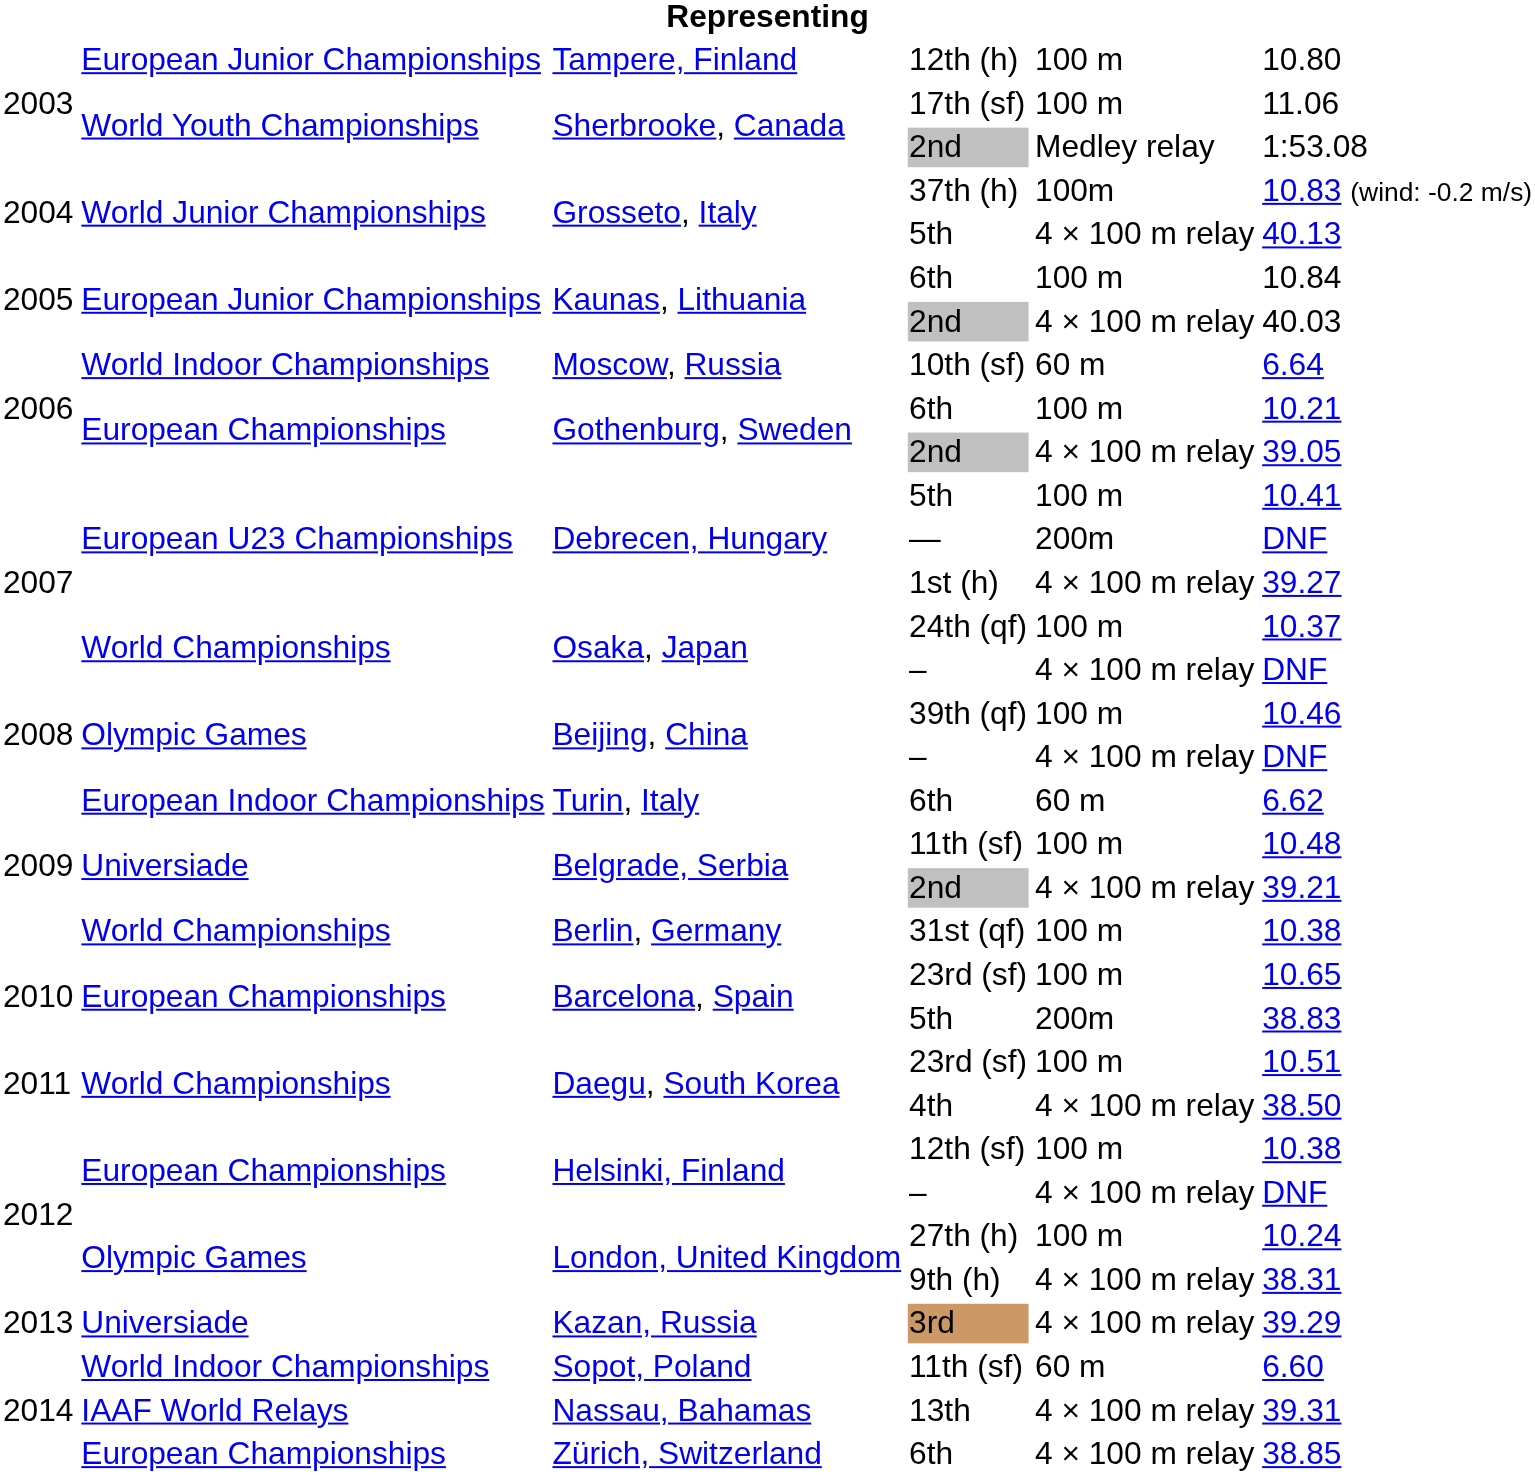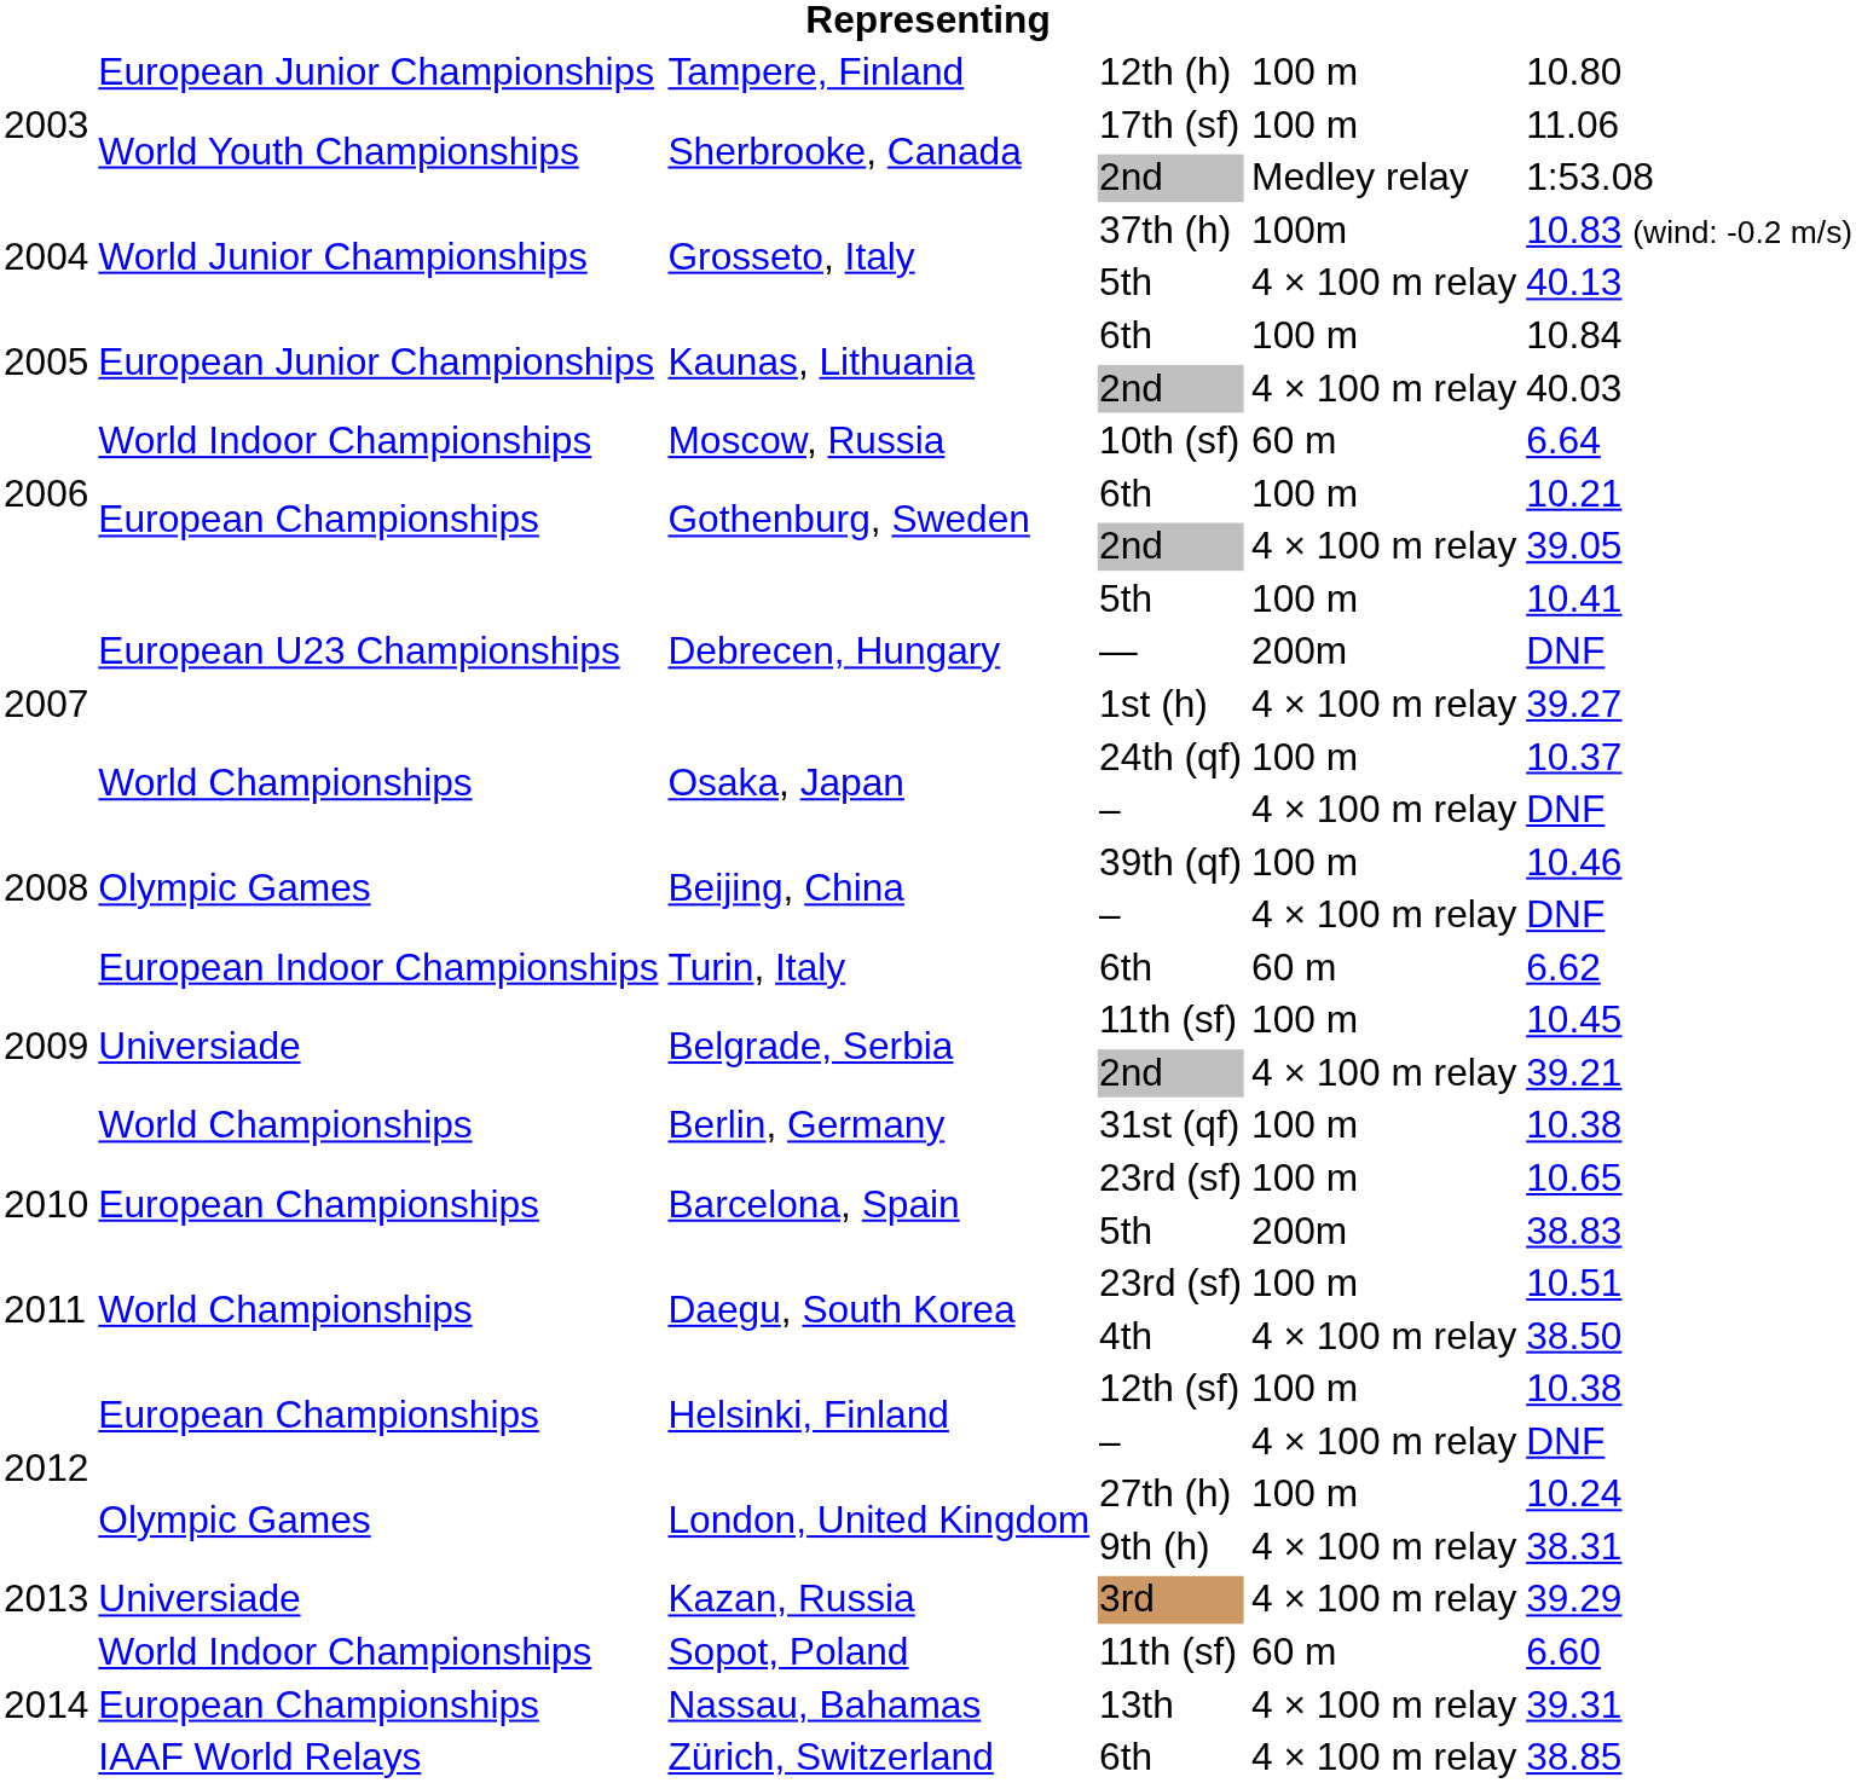 <table>
 <tr>
 <th colspan="6">Representing </th>
 </tr>
 <tr>
 <td rowspan=3>2003</td>
 <td><a href='#'>European Junior Championships</a></td>
 <td><a href='#'>Tampere, Finland</a></td>
 <td>12th (h)</td>
 <td>100 m</td>
 <td>10.80</td>
 </tr>
 <tr>
 <td rowspan=2><a href='#'>World Youth Championships</a></td>
 <td rowspan=2><a href='#'>Sherbrooke</a>, <a href='#'>Canada</a></td>
 <td>17th (sf)</td>
 <td>100 m</td>
 <td>11.06</td>
 </tr>
 <tr>
 <td bgcolor="silver">2nd</td>
 <td>Medley relay</td>
 <td>1:53.08</td>
 </tr>
 <tr>
 <td rowspan=2>2004</td>
 <td rowspan=2><a href='#'>World Junior Championships</a></td>
 <td rowspan=2><a href='#'>Grosseto</a>, <a href='#'>Italy</a></td>
 <td>37th (h)</td>
 <td>100m</td>
 <td><a href='#'>10.83</a> <small>(wind: -0.2 m/s)</small></td>
 </tr>
 <tr>
 <td>5th</td>
 <td>4 × 100 m relay</td>
 <td><a href='#'>40.13</a></td>
 </tr>
 <tr>
 <td rowspan=2>2005</td>
 <td rowspan=2><a href='#'>European Junior Championships</a></td>
 <td rowspan=2><a href='#'>Kaunas</a>, <a href='#'>Lithuania</a></td>
 <td>6th</td>
 <td>100 m</td>
 <td>10.84</td>
 </tr>
 <tr>
 <td bgcolor="silver">2nd</td>
 <td>4 × 100 m relay</td>
 <td>40.03</td>
 </tr>
 <tr>
 <td rowspan=3>2006</td>
 <td><a href='#'>World Indoor Championships</a></td>
 <td><a href='#'>Moscow</a>, <a href='#'>Russia</a></td>
 <td>10th (sf)</td>
 <td>60 m</td>
 <td><a href='#'>6.64</a></td>
 </tr>
 <tr>
 <td rowspan=2><a href='#'>European Championships</a></td>
 <td rowspan=2><a href='#'>Gothenburg</a>, <a href='#'>Sweden</a></td>
 <td>6th</td>
 <td>100 m</td>
 <td><a href='#'>10.21</a></td>
 </tr>
 <tr>
 <td bgcolor="silver">2nd</td>
 <td>4 × 100 m relay</td>
 <td><a href='#'>39.05</a></td>
 </tr>
 <tr>
 <td rowspan=5>2007</td>
 <td rowspan=3><a href='#'>European U23 Championships</a></td>
 <td rowspan=3><a href='#'>Debrecen, Hungary</a></td>
 <td>5th</td>
 <td>100 m</td>
 <td><a href='#'>10.41</a></td>
 </tr>
 <tr>
 <td>—</td>
 <td>200m</td>
 <td><a href='#'>DNF</a></td>
 </tr>
 <tr>
 <td>1st (h)</td>
 <td>4 × 100 m relay</td>
 <td><a href='#'>39.27</a></td>
 </tr>
 <tr>
 <td rowspan=2><a href='#'>World Championships</a></td>
 <td rowspan=2><a href='#'>Osaka</a>, <a href='#'>Japan</a></td>
 <td>24th (qf)</td>
 <td>100 m</td>
 <td><a href='#'>10.37</a></td>
 </tr>
 <tr>
 <td>–</td>
 <td>4 × 100 m relay</td>
 <td><a href='#'>DNF</a></td>
 </tr>
 <tr>
 <td rowspan=2>2008</td>
 <td rowspan=2><a href='#'>Olympic Games</a></td>
 <td rowspan=2><a href='#'>Beijing</a>, <a href='#'>China</a></td>
 <td>39th (qf)</td>
 <td>100 m</td>
 <td><a href='#'>10.46</a></td>
 </tr>
 <tr>
 <td>–</td>
 <td>4 × 100 m relay</td>
 <td><a href='#'>DNF</a></td>
 </tr>
 <tr>
 <td rowspan=4>2009</td>
 <td><a href='#'>European Indoor Championships</a></td>
 <td><a href='#'>Turin</a>, <a href='#'>Italy</a></td>
 <td>6th</td>
 <td>60 m</td>
 <td><a href='#'>6.62</a></td>
 </tr>
 <tr>
 <td rowspan=2><a href='#'>Universiade</a></td>
 <td rowspan=2><a href='#'>Belgrade, Serbia</a></td>
 <td>11th (sf)</td>
 <td>100 m</td>
-<td><a href='#'>10.48</a></td>
+<td><a href='#'>10.45</a></td>
 </tr>
 <tr>
 <td bgcolor="silver">2nd</td>
 <td>4 × 100 m relay</td>
 <td><a href='#'>39.21</a></td>
 </tr>
 <tr>
 <td><a href='#'>World Championships</a></td>
 <td><a href='#'>Berlin</a>, <a href='#'>Germany</a></td>
 <td>31st (qf)</td>
 <td>100 m</td>
 <td><a href='#'>10.38</a></td>
 </tr>
 <tr>
 <td rowspan=2>2010</td>
 <td rowspan=2><a href='#'>European Championships</a></td>
 <td rowspan=2><a href='#'>Barcelona</a>, <a href='#'>Spain</a></td>
 <td>23rd (sf)</td>
 <td>100 m</td>
 <td><a href='#'>10.65</a></td>
 </tr>
 <tr>
 <td>5th</td>
 <td>200m</td>
 <td><a href='#'>38.83</a></td>
 </tr>
 <tr>
 <td rowspan=2>2011</td>
 <td rowspan=2><a href='#'>World Championships</a></td>
 <td rowspan=2><a href='#'>Daegu</a>, <a href='#'>South Korea</a></td>
 <td>23rd (sf)</td>
 <td>100 m</td>
 <td><a href='#'>10.51</a></td>
 </tr>
 <tr>
 <td>4th</td>
 <td>4 × 100 m relay</td>
 <td><a href='#'>38.50</a></td>
 </tr>
 <tr>
 <td rowspan=4>2012</td>
 <td rowspan=2><a href='#'>European Championships</a></td>
 <td rowspan=2><a href='#'>Helsinki, Finland</a></td>
 <td>12th (sf)</td>
 <td>100 m</td>
 <td><a href='#'>10.38</a></td>
 </tr>
 <tr>
 <td>–</td>
 <td>4 × 100 m relay</td>
 <td><a href='#'>DNF</a></td>
 </tr>
 <tr>
 <td rowspan=2><a href='#'>Olympic Games</a></td>
 <td rowspan=2><a href='#'>London, United Kingdom</a></td>
 <td>27th (h)</td>
 <td>100 m</td>
 <td><a href='#'>10.24</a></td>
 </tr>
 <tr>
 <td>9th (h)</td>
 <td>4 × 100 m relay</td>
 <td><a href='#'>38.31</a></td>
 </tr>
 <tr>
 <td>2013</td>
 <td><a href='#'>Universiade</a></td>
 <td><a href='#'>Kazan, Russia</a></td>
 <td bgcolor="cc9966">3rd</td>
 <td>4 × 100 m relay</td>
 <td><a href='#'>39.29</a></td>
 </tr>
 <tr>
 <td rowspan=3>2014</td>
 <td><a href='#'>World Indoor Championships</a></td>
 <td><a href='#'>Sopot, Poland</a></td>
 <td>11th (sf)</td>
 <td>60 m</td>
 <td><a href='#'>6.60</a></td>
 </tr>
 <tr>
-<td><a href='#'>IAAF World Relays</a></td>
+<td><a href='#'>European Championships</a></td>
 <td><a href='#'>Nassau, Bahamas</a></td>
 <td>13th</td>
 <td>4 × 100 m relay</td>
 <td><a href='#'>39.31</a></td>
 </tr>
 <tr>
-<td><a href='#'>European Championships</a></td>
+<td><a href='#'>IAAF World Relays</a></td>
 <td><a href='#'>Zürich, Switzerland</a></td>
 <td>6th</td>
 <td>4 × 100 m relay</td>
 <td><a href='#'>38.85</a></td>
 </tr>
 </table>
